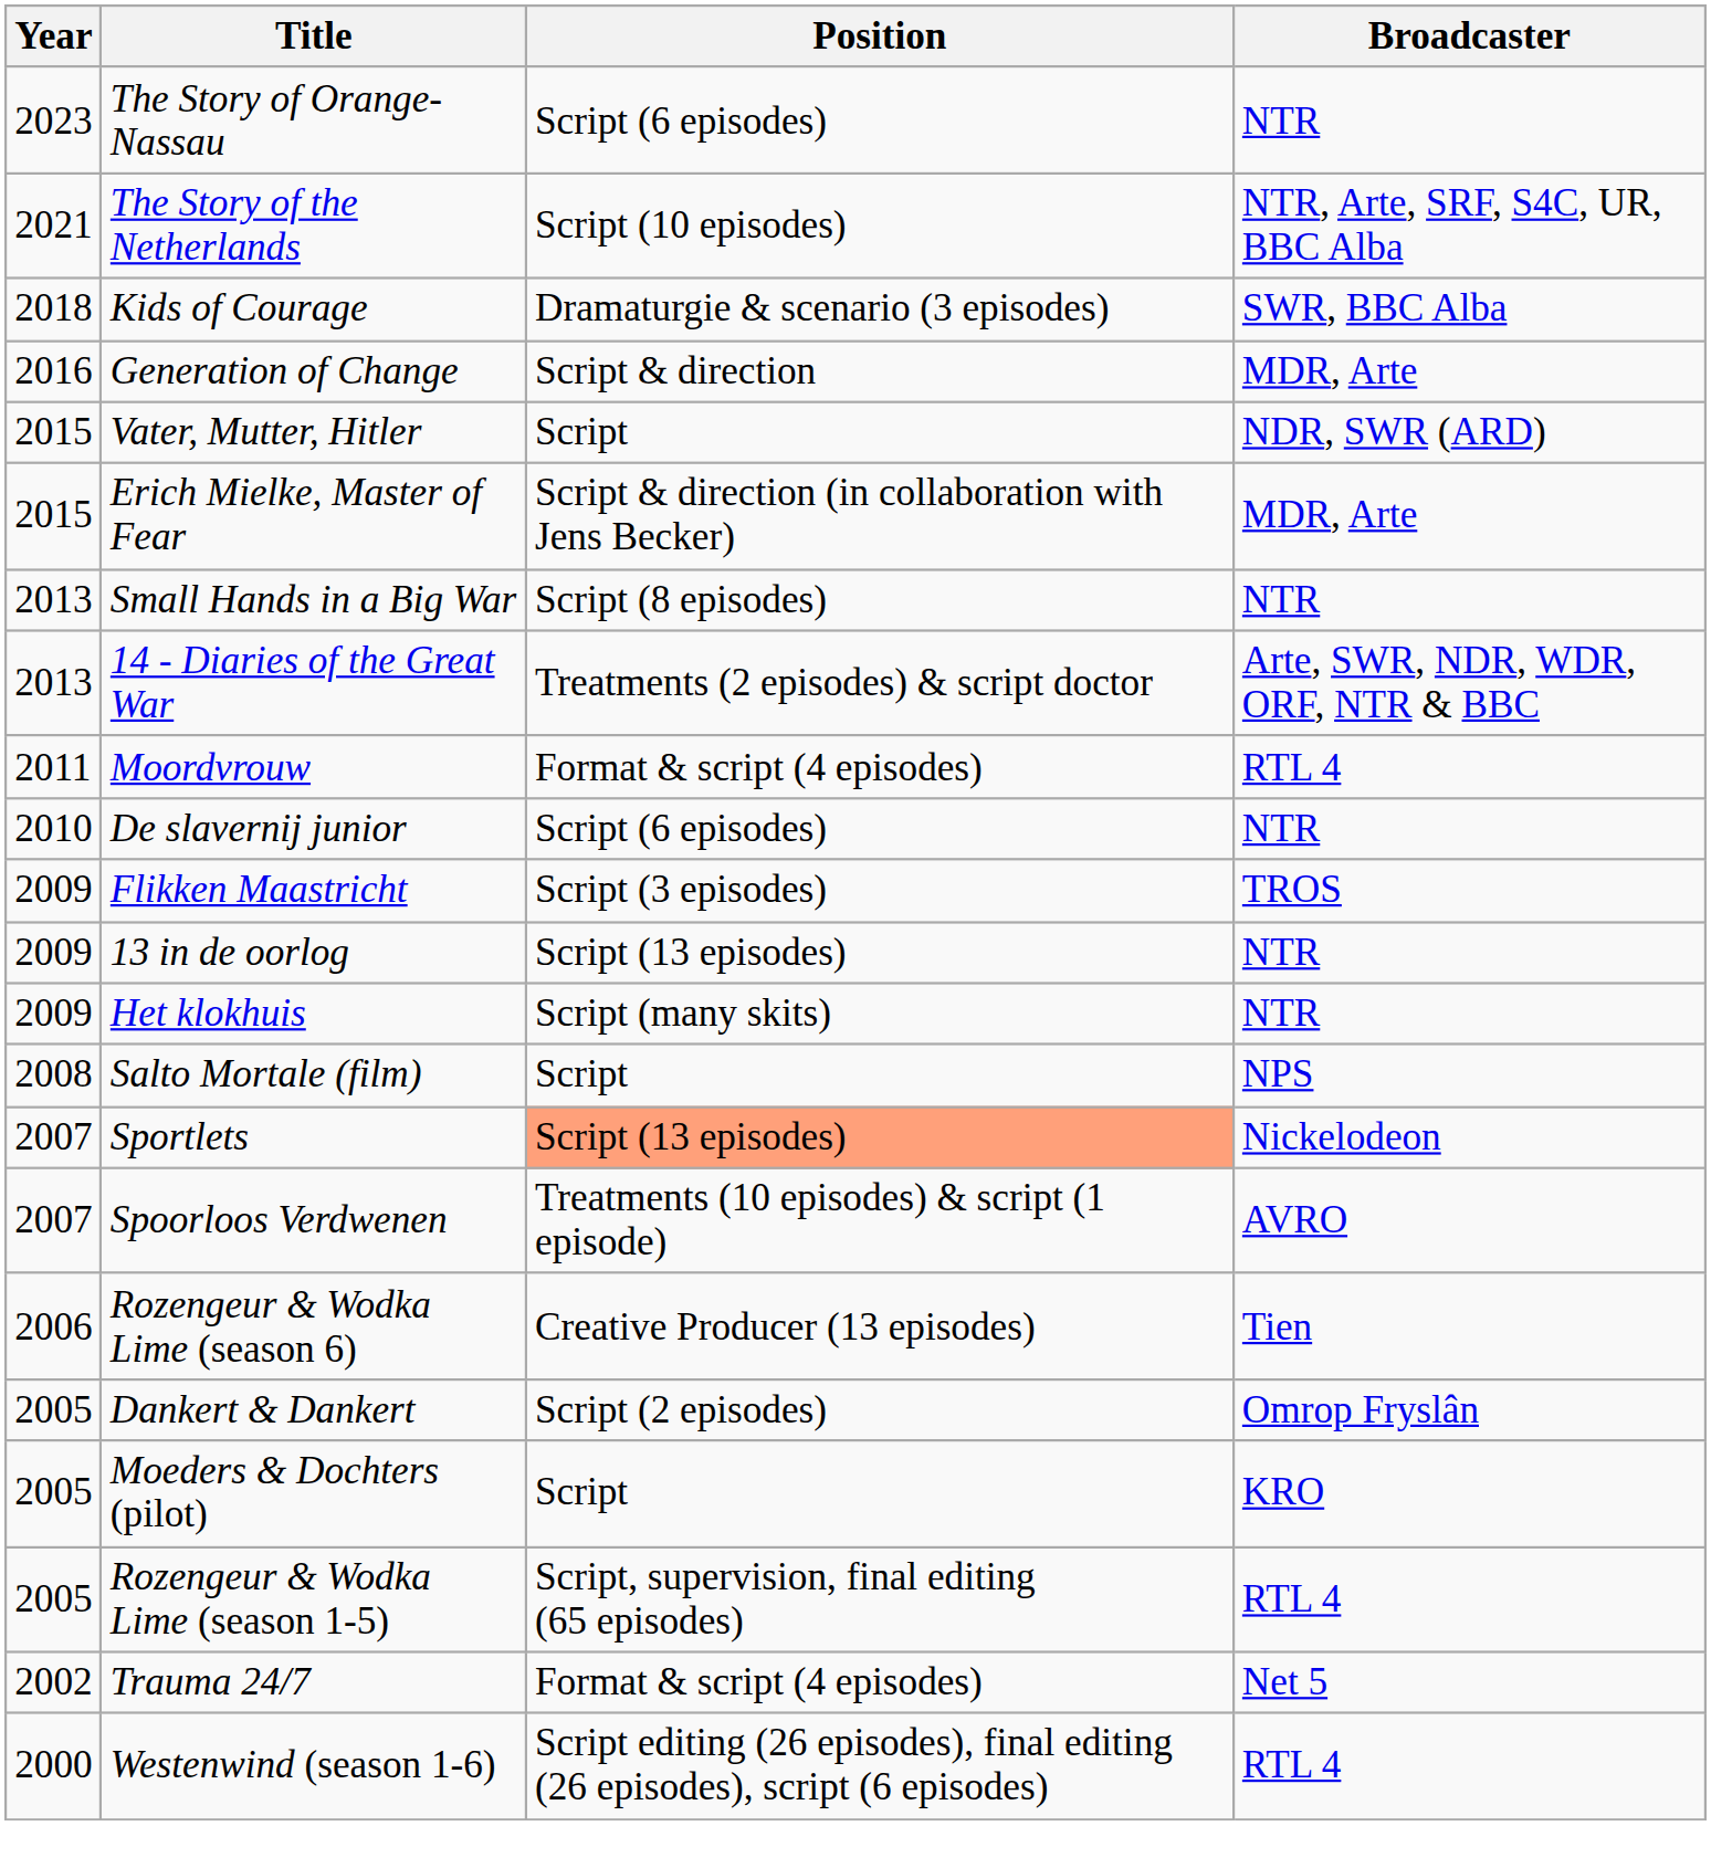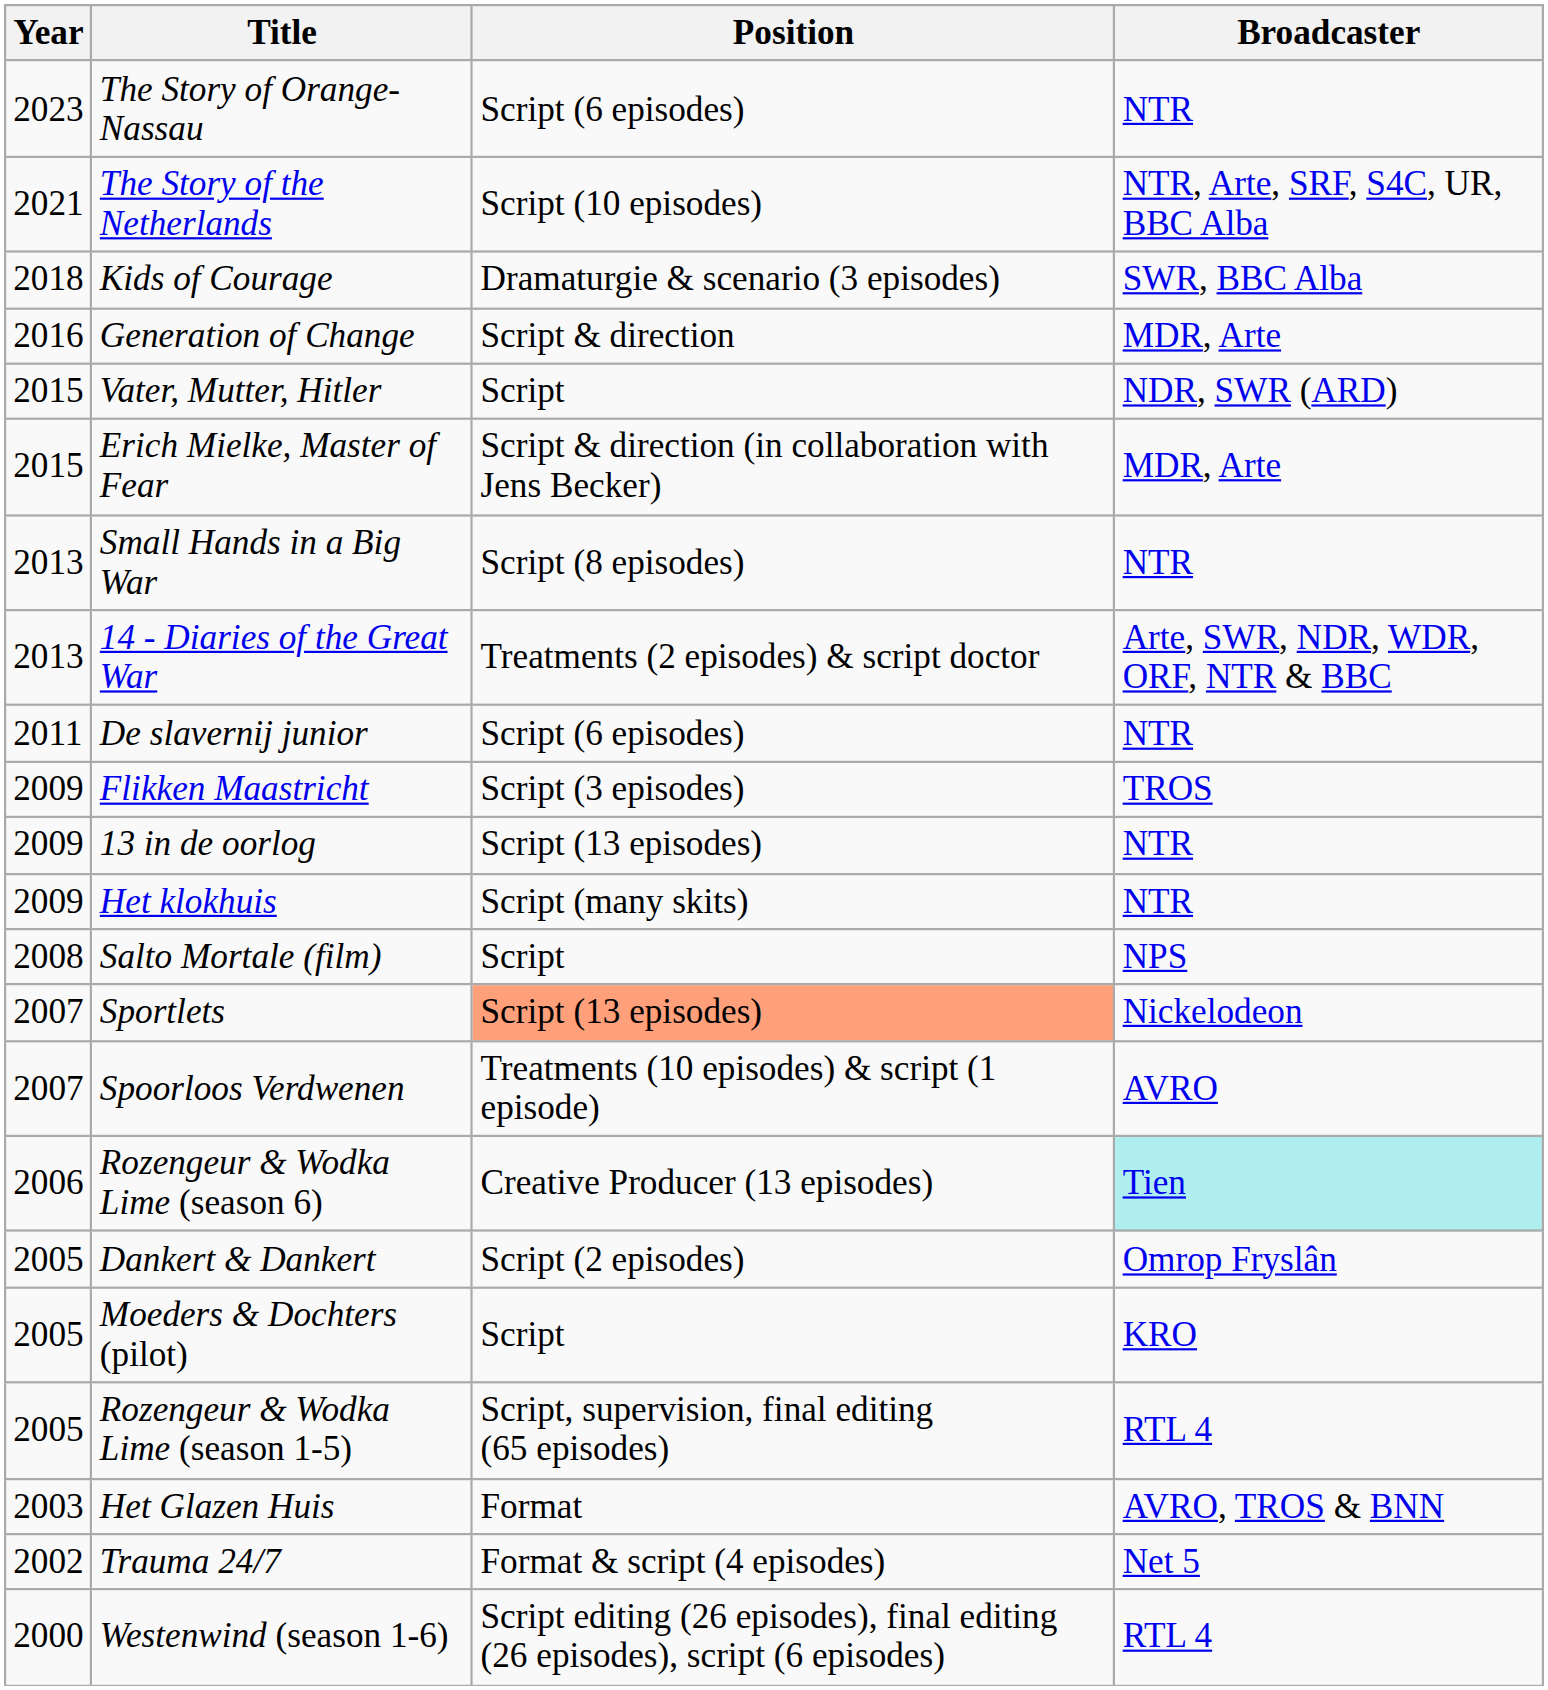 <table class="wikitable sortable" style="max-width:700px;">
 <tr>
 <th>Year</th>
 <th>Title</th>
 <th class="unsortable">Position</th>
 <th class="unsortable">Broadcaster</th>
 </tr>
 <tr>
 <td>2023</td>
 <td><em>The Story of Orange-Nassau</em></td>
 <td>Script (6 episodes)</td>
 <td><a href='#'>NTR</a></td>
 </tr>
 <tr>
 <td>2021</td>
 <td><em><a href='#'>The Story of the Netherlands</a></em></td>
 <td>Script (10 episodes)</td>
 <td><a href='#'>NTR</a>, <a href='#'>Arte</a>, <a href='#'>SRF</a>, <a href='#'>S4C</a>, UR, <a href='#'>BBC Alba</a></td>
 </tr>
 <tr>
 <td>2018</td>
 <td><em>Kids of Courage</em></td>
 <td>Dramaturgie & scenario (3 episodes)</td>
 <td><a href='#'>SWR</a>, <a href='#'>BBC Alba</a></td>
 </tr>
 <tr>
 <td>2016</td>
 <td><em>Generation of Change</em></td>
 <td>Script & direction</td>
 <td><a href='#'>MDR</a>, <a href='#'>Arte</a></td>
 </tr>
 <tr>
 <td>2015</td>
 <td><em>Vater, Mutter, Hitler</em></td>
 <td>Script</td>
 <td><a href='#'>NDR</a>, <a href='#'>SWR</a> (<a href='#'>ARD</a>)</td>
 </tr>
 <tr>
 <td>2015</td>
 <td><em>Erich Mielke, Master of Fear</em></td>
 <td>Script & direction (in collaboration with Jens Becker)</td>
 <td><a href='#'>MDR</a>, <a href='#'>Arte</a></td>
 </tr>
 <tr>
 <td>2013</td>
 <td><em>Small Hands in a Big War</em></td>
 <td>Script (8 episodes)</td>
 <td><a href='#'>NTR</a></td>
 </tr>
 <tr>
 <td>2013</td>
 <td><em><a href='#'>14 - Diaries of the Great War</a></em></td>
 <td>Treatments (2 episodes) & script doctor</td>
 <td><a href='#'>Arte</a>, <a href='#'>SWR</a>, <a href='#'>NDR</a>, <a href='#'>WDR</a>, <a href='#'>ORF</a>, <a href='#'>NTR</a> & <a href='#'>BBC</a></td>
 </tr>
 <tr>
 <td>2011</td>
-<td><em><a href='#'>Moordvrouw</a></em></td>
-<td>Format & script (4 episodes)</td>
-<td><a href='#'>RTL 4</a></td>
-</tr>
-<tr>
-<td>2010</td>
 <td><em>De slavernij junior</em></td>
 <td>Script (6 episodes)</td>
 <td><a href='#'>NTR</a></td>
 </tr>
 <tr>
 <td>2009</td>
 <td><em><a href='#'>Flikken Maastricht</a></em></td>
 <td>Script (3 episodes)</td>
 <td><a href='#'>TROS</a></td>
 </tr>
 <tr>
 <td>2009</td>
 <td><em>13 in de oorlog</em></td>
 <td>Script (13 episodes)</td>
 <td><a href='#'>NTR</a></td>
 </tr>
 <tr>
 <td>2009</td>
 <td><em><a href='#'>Het klokhuis</a></em></td>
 <td>Script (many skits)</td>
 <td><a href='#'>NTR</a></td>
 </tr>
 <tr>
 <td>2008</td>
 <td><em>Salto Mortale (film)</em></td>
 <td>Script</td>
 <td><a href='#'>NPS</a></td>
 </tr>
 <tr>
 <td>2007</td>
 <td><em>Sportlets</em></td>
 <td style="background: lightsalmon;">Script (13 episodes)</td>
 <td><a href='#'>Nickelodeon</a></td>
 </tr>
 <tr>
 <td>2007</td>
 <td><em>Spoorloos Verdwenen</em></td>
 <td>Treatments (10 episodes) & script (1 episode)</td>
 <td><a href='#'>AVRO</a></td>
 </tr>
 <tr>
 <td>2006</td>
 <td><em>Rozengeur & Wodka Lime</em> (season 6)</td>
 <td>Creative Producer (13 episodes)</td>
-<td><a href='#'>Tien</a></td>
+<td style="background: paleturquoise;"><a href='#'>Tien</a></td>
 </tr>
 <tr>
 <td>2005</td>
 <td><em>Dankert & Dankert</em></td>
 <td>Script (2 episodes)</td>
 <td><a href='#'>Omrop Fryslân</a></td>
 </tr>
 <tr>
 <td>2005</td>
 <td><em>Moeders & Dochters</em> (pilot)</td>
 <td>Script</td>
 <td><a href='#'>KRO</a></td>
 </tr>
 <tr>
 <td>2005</td>
 <td><em>Rozengeur & Wodka Lime</em> (season 1-5)</td>
 <td>Script, supervision, final editing (65 episodes)</td>
 <td><a href='#'>RTL 4</a></td>
 </tr>
 <tr>
+<td>2003</td>
+<td><em>Het Glazen Huis</em></td>
+<td>Format</td>
+<td><a href='#'>AVRO</a>, <a href='#'>TROS</a> & <a href='#'>BNN</a></td>
+</tr>
+<tr>
 <td>2002</td>
 <td><em>Trauma 24/7</em></td>
 <td>Format & script (4 episodes)</td>
 <td><a href='#'>Net 5</a></td>
 </tr>
 <tr>
 <td>2000</td>
 <td><em>Westenwind</em> (season 1-6)</td>
 <td>Script editing (26 episodes), final editing (26 episodes), script (6 episodes)</td>
 <td><a href='#'>RTL 4</a></td>
 </tr>
 </table>
